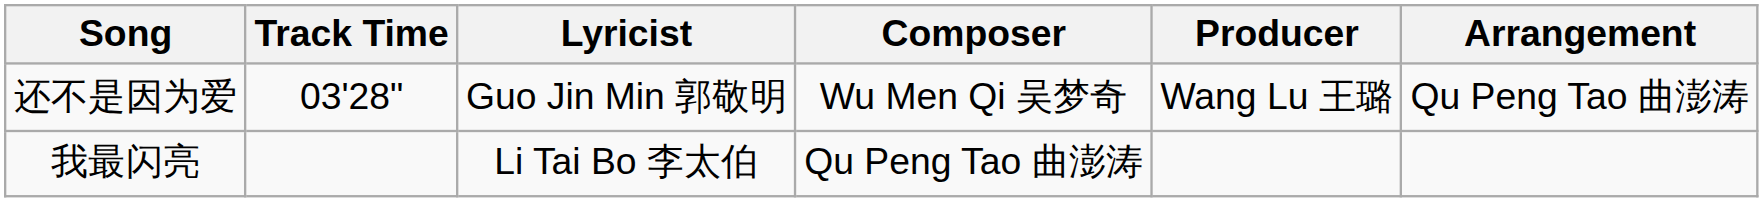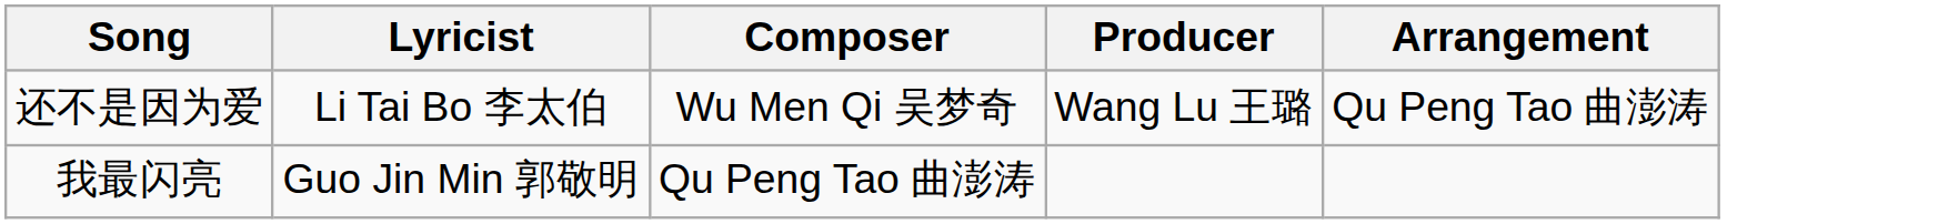 <table class="wikitable" style="text-align:center;">
 <tr>
 <th>Song</th>
-<th>Track Time</th>
 <th>Lyricist</th>
 <th>Composer</th>
 <th>Producer</th>
 <th>Arrangement</th>
 </tr>
 <tr>
 <td>还不是因为爱</td>
-<td>03'28"</td>
-<td>Guo Jin Min 郭敬明</td>
+<td>Li Tai Bo 李太伯</td>
 <td>Wu Men Qi 吴梦奇</td>
 <td>Wang Lu 王璐</td>
 <td>Qu Peng Tao 曲澎涛</td>
 </tr>
 <tr>
 <td>我最闪亮</td>
-<td></td>
-<td>Li Tai Bo 李太伯</td>
+<td>Guo Jin Min 郭敬明</td>
 <td>Qu Peng Tao 曲澎涛</td>
 <td></td>
 <td></td>
 </tr>
 </table>
